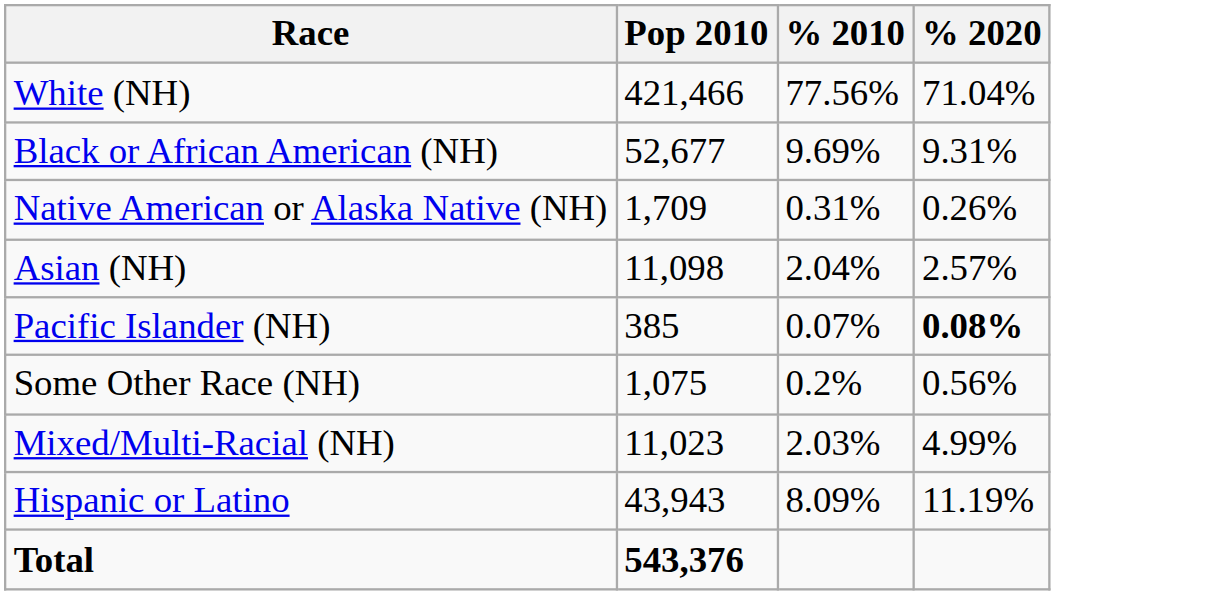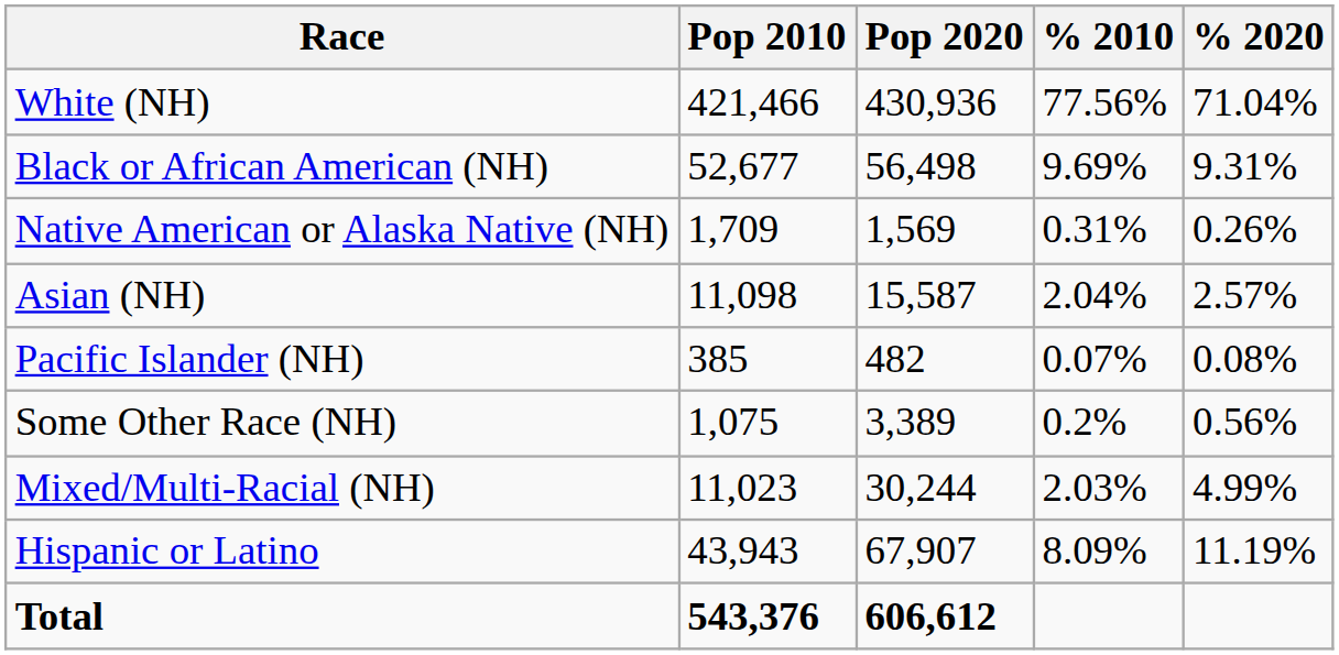 <table class="wikitable">
 <tr>
 <th>Race</th>
 <th>Pop 2010</th>
+<th>Pop 2020</th>
 <th>% 2010</th>
 <th>% 2020</th>
 </tr>
 <tr>
 <td><a href='#'>White</a> (NH)</td>
 <td>421,466</td>
+<td>430,936</td>
 <td>77.56%</td>
 <td>71.04%</td>
 </tr>
 <tr>
 <td><a href='#'>Black or African American</a> (NH)</td>
 <td>52,677</td>
+<td>56,498</td>
 <td>9.69%</td>
 <td>9.31%</td>
 </tr>
 <tr>
 <td><a href='#'>Native American</a> or <a href='#'>Alaska Native</a> (NH)</td>
 <td>1,709</td>
+<td>1,569</td>
 <td>0.31%</td>
 <td>0.26%</td>
 </tr>
 <tr>
 <td><a href='#'>Asian</a> (NH)</td>
 <td>11,098</td>
+<td>15,587</td>
 <td>2.04%</td>
 <td>2.57%</td>
 </tr>
 <tr>
 <td><a href='#'>Pacific Islander</a> (NH)</td>
 <td>385</td>
+<td>482</td>
 <td>0.07%</td>
-<td><strong>0.08%</strong></td>
+<td>0.08%</td>
 </tr>
 <tr>
 <td>Some Other Race (NH)</td>
 <td>1,075</td>
+<td>3,389</td>
 <td>0.2%</td>
 <td>0.56%</td>
 </tr>
 <tr>
 <td><a href='#'>Mixed/Multi-Racial</a> (NH)</td>
 <td>11,023</td>
+<td>30,244</td>
 <td>2.03%</td>
 <td>4.99%</td>
 </tr>
 <tr>
 <td><a href='#'>Hispanic or Latino</a></td>
 <td>43,943</td>
+<td>67,907</td>
 <td>8.09%</td>
 <td>11.19%</td>
 </tr>
 <tr>
 <td><strong>Total</strong></td>
 <td><strong>543,376</strong></td>
+<td><strong>606,612</strong></td>
 <td></td>
 <td></td>
 </tr>
 </table>
